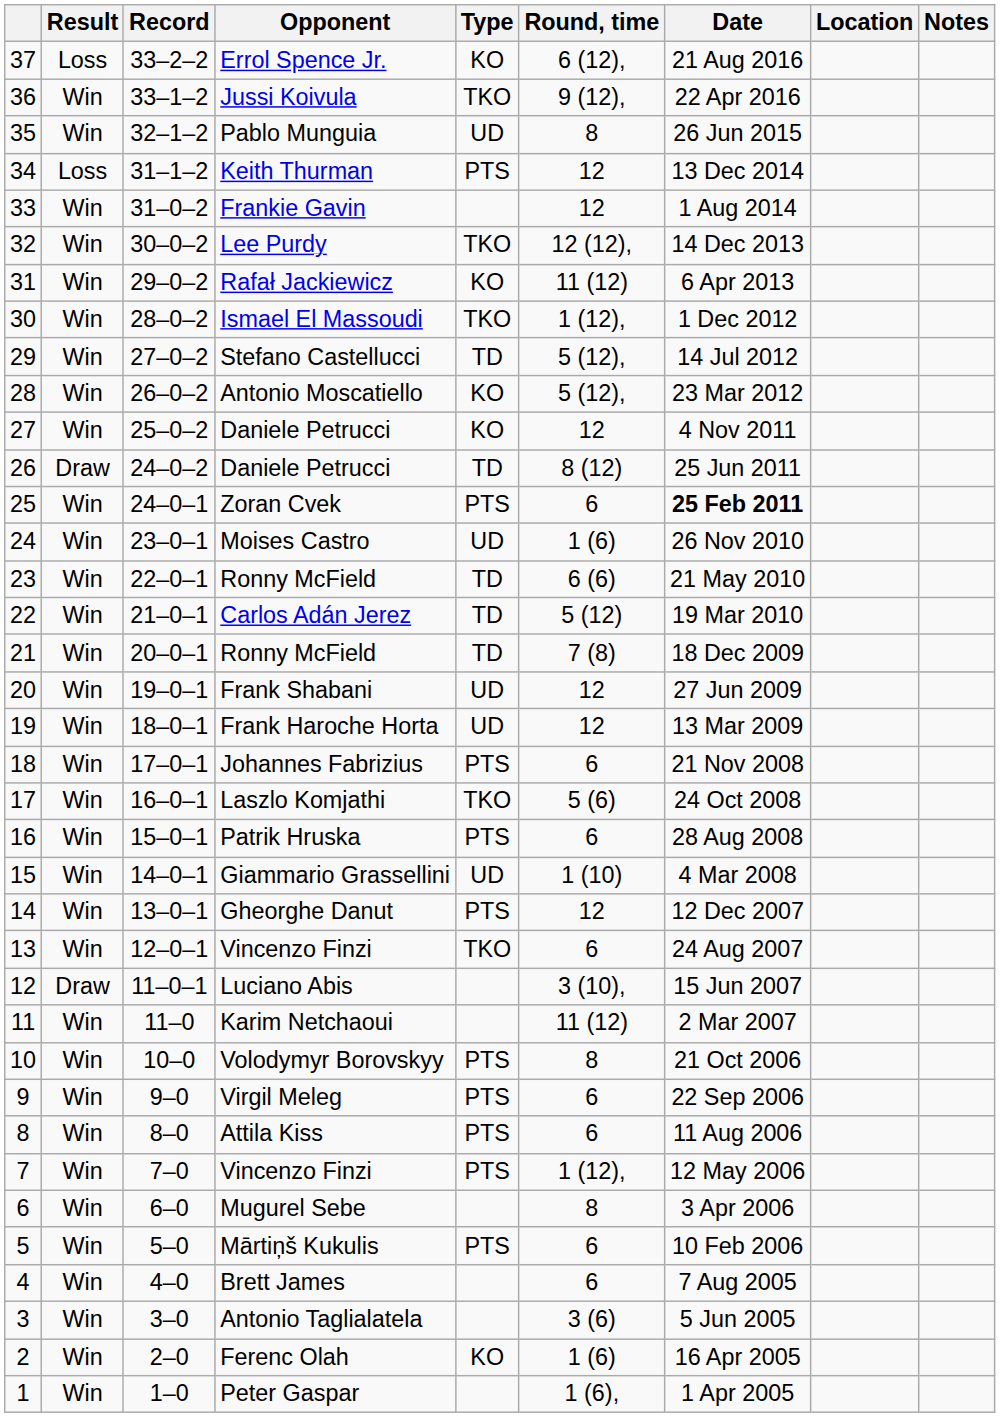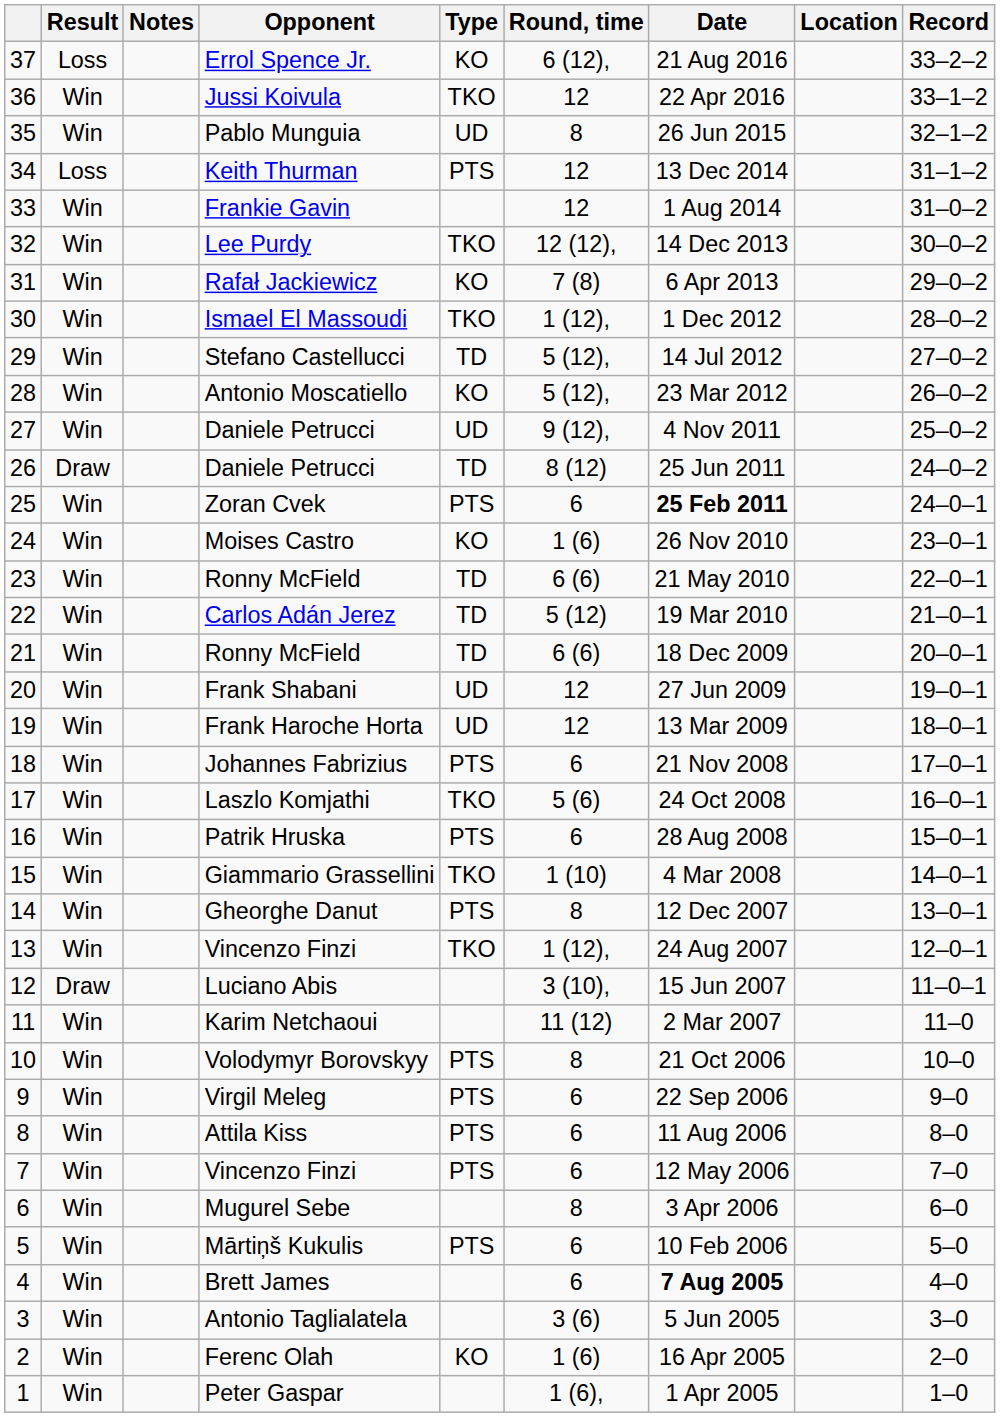 <table class="wikitable" style="text-align:center">
 <tr>
 <th></th>
 <th>Result</th>
-<th>Record</th>
+<th>Notes</th>
 <th>Opponent</th>
 <th>Type</th>
 <th>Round, time</th>
 <th>Date</th>
 <th>Location</th>
-<th>Notes</th>
+<th>Record</th>
 </tr>
 <tr>
 <td>37</td>
 <td>Loss</td>
-<td>33–2–2</td>
+<td></td>
 <td style="text-align:left;"><a href='#'>Errol Spence Jr.</a></td>
 <td>KO</td>
 <td>6 (12), </td>
 <td>21 Aug 2016</td>
 <td style="text-align:left;"></td>
-<td></td>
+<td>33–2–2</td>
 </tr>
 <tr>
 <td>36</td>
 <td>Win</td>
-<td>33–1–2</td>
+<td style="text-align:left;"></td>
 <td style="text-align:left;"><a href='#'>Jussi Koivula</a></td>
 <td>TKO</td>
-<td>9 (12), </td>
+<td>12</td>
 <td>22 Apr 2016</td>
 <td style="text-align:left;"></td>
-<td style="text-align:left;"></td>
+<td>33–1–2</td>
 </tr>
 <tr>
 <td>35</td>
 <td>Win</td>
-<td>32–1–2</td>
+<td></td>
 <td style="text-align:left;">Pablo Munguia</td>
 <td>UD</td>
 <td>8</td>
 <td>26 Jun 2015</td>
 <td style="text-align:left;"></td>
-<td></td>
+<td>32–1–2</td>
 </tr>
 <tr>
 <td>34</td>
 <td>Loss</td>
-<td>31–1–2</td>
+<td style="text-align:left;"></td>
 <td style="text-align:left;"><a href='#'>Keith Thurman</a></td>
 <td>PTS</td>
 <td>12</td>
 <td>13 Dec 2014</td>
 <td style="text-align:left;"></td>
-<td style="text-align:left;"></td>
+<td>31–1–2</td>
 </tr>
 <tr>
 <td>33</td>
 <td>Win</td>
-<td>31–0–2</td>
+<td style="text-align:left;"></td>
 <td style="text-align:left;"><a href='#'>Frankie Gavin</a></td>
 <td></td>
 <td>12</td>
 <td>1 Aug 2014</td>
 <td style="text-align:left;"></td>
-<td style="text-align:left;"></td>
+<td>31–0–2</td>
 </tr>
 <tr>
 <td>32</td>
 <td>Win</td>
-<td>30–0–2</td>
+<td style="text-align:left;"></td>
 <td style="text-align:left;"><a href='#'>Lee Purdy</a></td>
 <td>TKO</td>
 <td>12 (12), </td>
 <td>14 Dec 2013</td>
 <td style="text-align:left;"></td>
-<td style="text-align:left;"></td>
+<td>30–0–2</td>
 </tr>
 <tr>
 <td>31</td>
 <td>Win</td>
-<td>29–0–2</td>
+<td style="text-align:left;"></td>
 <td style="text-align:left;"><a href='#'>Rafał Jackiewicz</a></td>
 <td>KO</td>
-<td>11 (12)</td>
+<td>7 (8)</td>
 <td>6 Apr 2013</td>
 <td style="text-align:left;"></td>
-<td style="text-align:left;"></td>
+<td>29–0–2</td>
 </tr>
 <tr>
 <td>30</td>
 <td>Win</td>
-<td>28–0–2</td>
+<td style="text-align:left;"></td>
 <td style="text-align:left;"><a href='#'>Ismael El Massoudi</a></td>
 <td>TKO</td>
 <td>1 (12), </td>
 <td>1 Dec 2012</td>
 <td style="text-align:left;"></td>
-<td style="text-align:left;"></td>
+<td>28–0–2</td>
 </tr>
 <tr>
 <td>29</td>
 <td>Win</td>
-<td>27–0–2</td>
+<td style="text-align:left;"></td>
 <td style="text-align:left;">Stefano Castellucci</td>
 <td>TD</td>
 <td>5 (12), </td>
 <td>14 Jul 2012</td>
 <td style="text-align:left;"></td>
-<td style="text-align:left;"></td>
+<td>27–0–2</td>
 </tr>
 <tr>
 <td>28</td>
 <td>Win</td>
-<td>26–0–2</td>
+<td style="text-align:left;"></td>
 <td style="text-align:left;">Antonio Moscatiello</td>
 <td>KO</td>
 <td>5 (12), </td>
 <td>23 Mar 2012</td>
 <td style="text-align:left;"></td>
-<td style="text-align:left;"></td>
+<td>26–0–2</td>
 </tr>
 <tr>
 <td>27</td>
 <td>Win</td>
-<td>25–0–2</td>
+<td style="text-align:left;"></td>
 <td style="text-align:left;">Daniele Petrucci</td>
-<td>KO</td>
-<td>12</td>
+<td>UD</td>
+<td>9 (12), </td>
 <td>4 Nov 2011</td>
 <td style="text-align:left;"></td>
-<td style="text-align:left;"></td>
+<td>25–0–2</td>
 </tr>
 <tr>
 <td>26</td>
 <td>Draw</td>
-<td>24–0–2</td>
+<td style="text-align:left;"></td>
 <td style="text-align:left;">Daniele Petrucci</td>
 <td>TD</td>
 <td>8 (12)</td>
 <td>25 Jun 2011</td>
 <td style="text-align:left;"></td>
-<td style="text-align:left;"></td>
+<td>24–0–2</td>
 </tr>
 <tr>
 <td>25</td>
 <td>Win</td>
-<td>24–0–1</td>
+<td></td>
 <td style="text-align:left;">Zoran Cvek</td>
 <td>PTS</td>
 <td>6</td>
 <td><strong>25 Feb 2011</strong></td>
 <td style="text-align:left;"></td>
-<td></td>
+<td>24–0–1</td>
 </tr>
 <tr>
 <td>24</td>
 <td>Win</td>
-<td>23–0–1</td>
+<td></td>
 <td style="text-align:left;">Moises Castro</td>
-<td>UD</td>
+<td>KO</td>
 <td>1 (6)</td>
 <td>26 Nov 2010</td>
 <td style="text-align:left;"></td>
-<td></td>
+<td>23–0–1</td>
 </tr>
 <tr>
 <td>23</td>
 <td>Win</td>
-<td>22–0–1</td>
+<td style="text-align:left;"></td>
 <td style="text-align:left;">Ronny McField</td>
 <td>TD</td>
 <td>6 (6)</td>
 <td>21 May 2010</td>
 <td style="text-align:left;"></td>
-<td style="text-align:left;"></td>
+<td>22–0–1</td>
 </tr>
 <tr>
 <td>22</td>
 <td>Win</td>
-<td>21–0–1</td>
+<td style="text-align:left;"></td>
 <td style="text-align:left;"><a href='#'>Carlos Adán Jerez</a></td>
 <td>TD</td>
 <td>5 (12)</td>
 <td>19 Mar 2010</td>
 <td style="text-align:left;"></td>
-<td style="text-align:left;"></td>
+<td>21–0–1</td>
 </tr>
 <tr>
 <td>21</td>
 <td>Win</td>
-<td>20–0–1</td>
+<td style="text-align:left;"></td>
 <td style="text-align:left;">Ronny McField</td>
 <td>TD</td>
-<td>7 (8)</td>
+<td>6 (6)</td>
 <td>18 Dec 2009</td>
 <td style="text-align:left;"></td>
-<td style="text-align:left;"></td>
+<td>20–0–1</td>
 </tr>
 <tr>
 <td>20</td>
 <td>Win</td>
-<td>19–0–1</td>
+<td style="text-align:left;"></td>
 <td style="text-align:left;">Frank Shabani</td>
 <td>UD</td>
 <td>12</td>
 <td>27 Jun 2009</td>
 <td style="text-align:left;"></td>
-<td style="text-align:left;"></td>
+<td>19–0–1</td>
 </tr>
 <tr>
 <td>19</td>
 <td>Win</td>
-<td>18–0–1</td>
+<td style="text-align:left;"></td>
 <td style="text-align:left;">Frank Haroche Horta</td>
 <td>UD</td>
 <td>12</td>
 <td>13 Mar 2009</td>
 <td style="text-align:left;"></td>
-<td style="text-align:left;"></td>
+<td>18–0–1</td>
 </tr>
 <tr>
 <td>18</td>
 <td>Win</td>
-<td>17–0–1</td>
+<td></td>
 <td style="text-align:left;">Johannes Fabrizius</td>
 <td>PTS</td>
 <td>6</td>
 <td>21 Nov 2008</td>
 <td style="text-align:left;"></td>
-<td></td>
+<td>17–0–1</td>
 </tr>
 <tr>
 <td>17</td>
 <td>Win</td>
-<td>16–0–1</td>
+<td></td>
 <td style="text-align:left;">Laszlo Komjathi</td>
 <td>TKO</td>
 <td>5 (6)</td>
 <td>24 Oct 2008</td>
 <td style="text-align:left;"></td>
-<td></td>
+<td>16–0–1</td>
 </tr>
 <tr>
 <td>16</td>
 <td>Win</td>
-<td>15–0–1</td>
+<td></td>
 <td style="text-align:left;">Patrik Hruska</td>
 <td>PTS</td>
 <td>6</td>
 <td>28 Aug 2008</td>
 <td style="text-align:left;"></td>
-<td></td>
+<td>15–0–1</td>
 </tr>
 <tr>
 <td>15</td>
 <td>Win</td>
-<td>14–0–1</td>
+<td></td>
 <td style="text-align:left;">Giammario Grassellini</td>
-<td>UD</td>
+<td>TKO</td>
 <td>1 (10)</td>
 <td>4 Mar 2008</td>
 <td style="text-align:left;"></td>
-<td></td>
+<td>14–0–1</td>
 </tr>
 <tr>
 <td>14</td>
 <td>Win</td>
-<td>13–0–1</td>
+<td></td>
 <td style="text-align:left;">Gheorghe Danut</td>
 <td>PTS</td>
-<td>12</td>
+<td>8</td>
 <td>12 Dec 2007</td>
 <td style="text-align:left;"></td>
-<td></td>
+<td>13–0–1</td>
 </tr>
 <tr>
 <td>13</td>
 <td>Win</td>
-<td>12–0–1</td>
+<td style="text-align:left;"></td>
 <td style="text-align:left;">Vincenzo Finzi</td>
 <td>TKO</td>
-<td>6</td>
+<td>1 (12), </td>
 <td>24 Aug 2007</td>
 <td style="text-align:left;"></td>
-<td style="text-align:left;"></td>
+<td>12–0–1</td>
 </tr>
 <tr>
 <td>12</td>
 <td>Draw</td>
-<td>11–0–1</td>
+<td style="text-align:left;"></td>
 <td style="text-align:left;">Luciano Abis</td>
 <td></td>
 <td>3 (10), </td>
 <td>15 Jun 2007</td>
 <td style="text-align:left;"></td>
-<td style="text-align:left;"></td>
+<td>11–0–1</td>
 </tr>
 <tr>
 <td>11</td>
 <td>Win</td>
-<td>11–0</td>
+<td style="text-align:left;"></td>
 <td style="text-align:left;">Karim Netchaoui</td>
 <td></td>
 <td>11 (12)</td>
 <td>2 Mar 2007</td>
 <td style="text-align:left;"></td>
-<td style="text-align:left;"></td>
+<td>11–0</td>
 </tr>
 <tr>
 <td>10</td>
 <td>Win</td>
-<td>10–0</td>
+<td></td>
 <td style="text-align:left;">Volodymyr Borovskyy</td>
 <td>PTS</td>
 <td>8</td>
 <td>21 Oct 2006</td>
 <td style="text-align:left;"></td>
-<td></td>
+<td>10–0</td>
 </tr>
 <tr>
 <td>9</td>
 <td>Win</td>
-<td>9–0</td>
+<td></td>
 <td style="text-align:left;">Virgil Meleg</td>
 <td>PTS</td>
 <td>6</td>
 <td>22 Sep 2006</td>
 <td style="text-align:left;"></td>
-<td></td>
+<td>9–0</td>
 </tr>
 <tr>
 <td>8</td>
 <td>Win</td>
-<td>8–0</td>
+<td></td>
 <td style="text-align:left;">Attila Kiss</td>
 <td>PTS</td>
 <td>6</td>
 <td>11 Aug 2006</td>
 <td style="text-align:left;"></td>
-<td></td>
+<td>8–0</td>
 </tr>
 <tr>
 <td>7</td>
 <td>Win</td>
-<td>7–0</td>
+<td></td>
 <td style="text-align:left;">Vincenzo Finzi</td>
 <td>PTS</td>
-<td>1 (12), </td>
+<td>6</td>
 <td>12 May 2006</td>
 <td style="text-align:left;"></td>
-<td></td>
+<td>7–0</td>
 </tr>
 <tr>
 <td>6</td>
 <td>Win</td>
-<td>6–0</td>
+<td></td>
 <td style="text-align:left;">Mugurel Sebe</td>
 <td></td>
 <td>8</td>
 <td>3 Apr 2006</td>
 <td style="text-align:left;"></td>
-<td></td>
+<td>6–0</td>
 </tr>
 <tr>
 <td>5</td>
 <td>Win</td>
-<td>5–0</td>
+<td></td>
 <td style="text-align:left;">Mārtiņš Kukulis</td>
 <td>PTS</td>
 <td>6</td>
 <td>10 Feb 2006</td>
 <td style="text-align:left;"></td>
-<td></td>
+<td>5–0</td>
 </tr>
 <tr>
 <td>4</td>
 <td>Win</td>
-<td>4–0</td>
+<td></td>
 <td style="text-align:left;">Brett James</td>
 <td></td>
 <td>6</td>
-<td>7 Aug 2005</td>
+<td><strong>7 Aug 2005</strong></td>
 <td style="text-align:left;"></td>
-<td></td>
+<td>4–0</td>
 </tr>
 <tr>
 <td>3</td>
 <td>Win</td>
-<td>3–0</td>
+<td></td>
 <td style="text-align:left;">Antonio Taglialatela</td>
 <td></td>
 <td>3 (6)</td>
 <td>5 Jun 2005</td>
 <td style="text-align:left;"></td>
-<td></td>
+<td>3–0</td>
 </tr>
 <tr>
 <td>2</td>
 <td>Win</td>
-<td>2–0</td>
+<td></td>
 <td style="text-align:left;">Ferenc Olah</td>
 <td>KO</td>
 <td>1 (6)</td>
 <td>16 Apr 2005</td>
 <td style="text-align:left;"></td>
-<td></td>
+<td>2–0</td>
 </tr>
 <tr>
 <td>1</td>
 <td>Win</td>
-<td>1–0</td>
+<td></td>
 <td style="text-align:left;">Peter Gaspar</td>
 <td></td>
 <td>1 (6), </td>
 <td>1 Apr 2005</td>
 <td style="text-align:left;"></td>
-<td></td>
+<td>1–0</td>
 </tr>
 </table>
